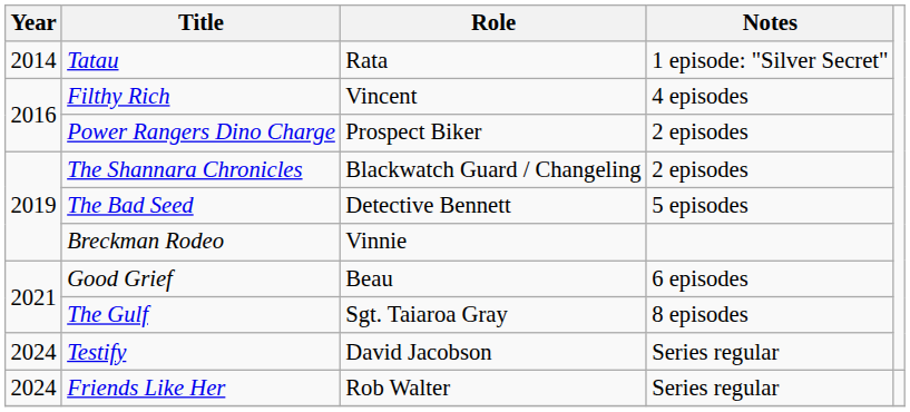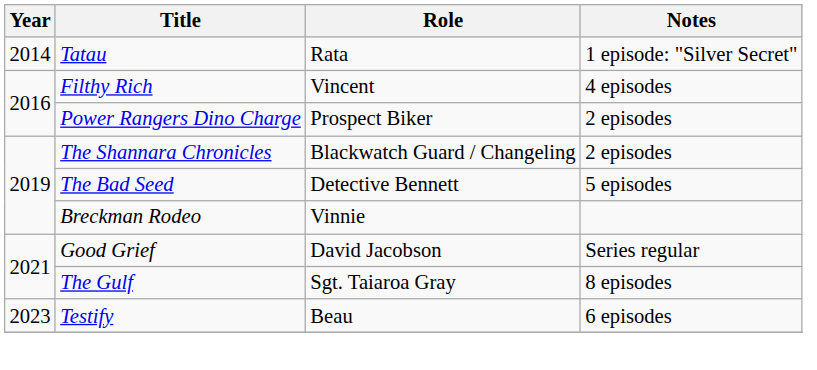 <table class="wikitable sortable">
 <tr>
 <th>Year</th>
 <th>Title</th>
 <th>Role</th>
 <th class="unsortable">Notes</th>
 </tr>
 <tr>
 <td>2014</td>
 <td><em><a href='#'>Tatau</a></em></td>
 <td>Rata</td>
 <td>1 episode: "Silver Secret"</td>
 </tr>
 <tr>
 <td rowspan=2>2016</td>
 <td><em><a href='#'>Filthy Rich</a></em></td>
 <td>Vincent</td>
 <td>4 episodes</td>
 </tr>
 <tr>
 <td><em><a href='#'>Power Rangers Dino Charge</a></em></td>
 <td>Prospect Biker</td>
 <td>2 episodes</td>
 </tr>
 <tr>
 <td rowspan=3>2019</td>
 <td><em><a href='#'>The Shannara Chronicles</a></em></td>
 <td>Blackwatch Guard / Changeling</td>
 <td>2 episodes</td>
 </tr>
 <tr>
 <td><em><a href='#'>The Bad Seed</a></em></td>
 <td>Detective Bennett</td>
 <td>5 episodes</td>
 </tr>
 <tr>
 <td><em>Breckman Rodeo</em></td>
 <td>Vinnie</td>
 <td></td>
 </tr>
 <tr>
 <td rowspan=2>2021</td>
 <td><em>Good Grief</em></td>
-<td>Beau</td>
-<td>6 episodes</td>
+<td>David Jacobson</td>
+<td>Series regular</td>
 </tr>
 <tr>
 <td><em><a href='#'>The Gulf</a></em></td>
 <td>Sgt. Taiaroa Gray</td>
 <td>8 episodes</td>
 </tr>
 <tr>
-<td>2024</td>
+<td>2023</td>
 <td><em><a href='#'>Testify</a></em></td>
-<td>David Jacobson</td>
-<td>Series regular</td>
-</tr>
-<tr>
-<td>2024</td>
-<td><em><a href='#'>Friends Like Her</a></em></td>
-<td>Rob Walter</td>
-<td>Series regular</td>
-<td></td>
+<td>Beau</td>
+<td>6 episodes</td>
 </tr>
 <tr>
 </tr>
 </table>
